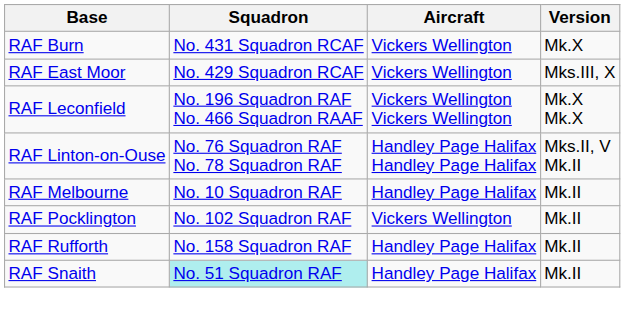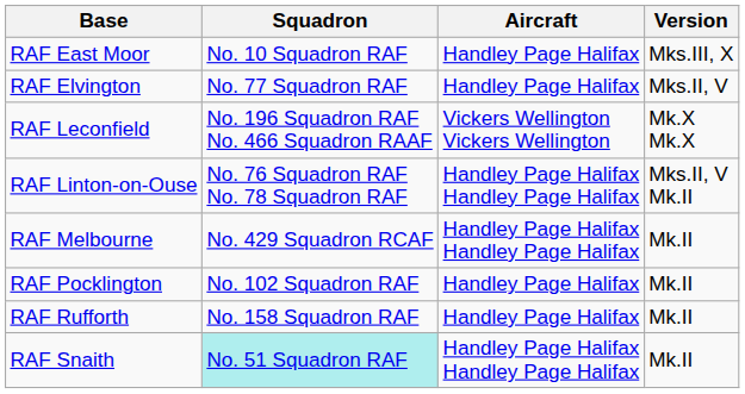 <table class="wikitable">
 <tr>
 <th>Base</th>
 <th>Squadron</th>
 <th>Aircraft</th>
 <th>Version</th>
 </tr>
 <tr>
-<td><a href='#'>RAF Burn</a></td>
-<td><a href='#'>No. 431 Squadron RCAF</a></td>
-<td><a href='#'>Vickers Wellington</a></td>
-<td>Mk.X</td>
+<td><a href='#'>RAF East Moor</a></td>
+<td><a href='#'>No. 10 Squadron RAF</a></td>
+<td><a href='#'>Handley Page Halifax</a></td>
+<td>Mks.III, X</td>
 </tr>
 <tr>
-<td><a href='#'>RAF East Moor</a></td>
-<td><a href='#'>No. 429 Squadron RCAF</a></td>
-<td><a href='#'>Vickers Wellington</a></td>
-<td>Mks.III, X</td>
+<td><a href='#'>RAF Elvington</a></td>
+<td><a href='#'>No. 77 Squadron RAF</a></td>
+<td><a href='#'>Handley Page Halifax</a></td>
+<td>Mks.II, V</td>
 </tr>
 <tr>
 <td><a href='#'>RAF Leconfield</a></td>
 <td><a href='#'>No. 196 Squadron RAF</a><br> <a href='#'>No. 466 Squadron RAAF</a></td>
 <td><a href='#'>Vickers Wellington</a><br> <a href='#'>Vickers Wellington</a></td>
 <td>Mk.X<br> Mk.X</td>
 </tr>
 <tr>
 <td><a href='#'>RAF Linton-on-Ouse</a></td>
 <td><a href='#'>No. 76 Squadron RAF</a><br> <a href='#'>No. 78 Squadron RAF</a></td>
 <td><a href='#'>Handley Page Halifax</a><br> <a href='#'>Handley Page Halifax</a></td>
 <td>Mks.II, V<br> Mk.II</td>
 </tr>
 <tr>
 <td><a href='#'>RAF Melbourne</a></td>
-<td><a href='#'>No. 10 Squadron RAF</a></td>
-<td><a href='#'>Handley Page Halifax</a></td>
+<td><a href='#'>No. 429 Squadron RCAF</a></td>
+<td><a href='#'>Handley Page Halifax</a><br> <a href='#'>Handley Page Halifax</a></td>
 <td>Mk.II</td>
 </tr>
 <tr>
 <td><a href='#'>RAF Pocklington</a></td>
 <td><a href='#'>No. 102 Squadron RAF</a></td>
-<td><a href='#'>Vickers Wellington</a></td>
+<td><a href='#'>Handley Page Halifax</a></td>
 <td>Mk.II</td>
 </tr>
 <tr>
 <td><a href='#'>RAF Rufforth</a></td>
 <td><a href='#'>No. 158 Squadron RAF</a></td>
 <td><a href='#'>Handley Page Halifax</a></td>
 <td>Mk.II</td>
 </tr>
 <tr>
 <td><a href='#'>RAF Snaith</a></td>
 <td style="background: paleturquoise;"><a href='#'>No. 51 Squadron RAF</a></td>
-<td><a href='#'>Handley Page Halifax</a></td>
+<td><a href='#'>Handley Page Halifax</a><br> <a href='#'>Handley Page Halifax</a></td>
 <td>Mk.II</td>
 </tr>
 </table>
